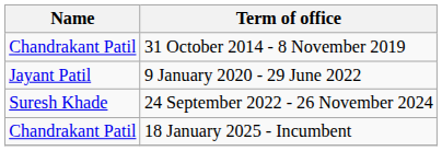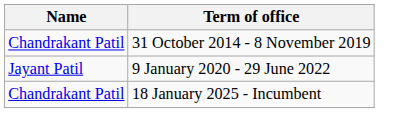 <table class="wikitable">
 <tr>
 <th>Name</th>
 <th>Term of office</th>
 </tr>
 <tr>
 <td><a href='#'>Chandrakant Patil</a></td>
 <td>31 October 2014 - 8 November 2019</td>
 </tr>
 <tr>
 <td><a href='#'>Jayant Patil</a></td>
 <td>9 January 2020 - 29 June 2022</td>
 </tr>
 <tr>
-<td><a href='#'>Suresh Khade</a></td>
-<td>24 September 2022 - 26 November 2024</td>
-</tr>
-<tr>
 <td><a href='#'>Chandrakant Patil</a></td>
 <td>18 January 2025 - Incumbent</td>
 </tr>
 <tr>
 </tr>
 </table>
